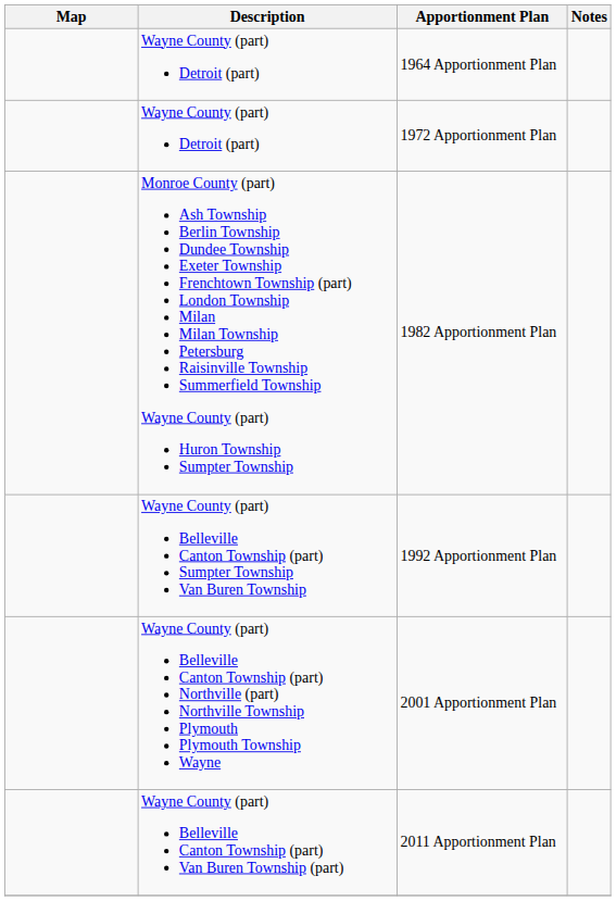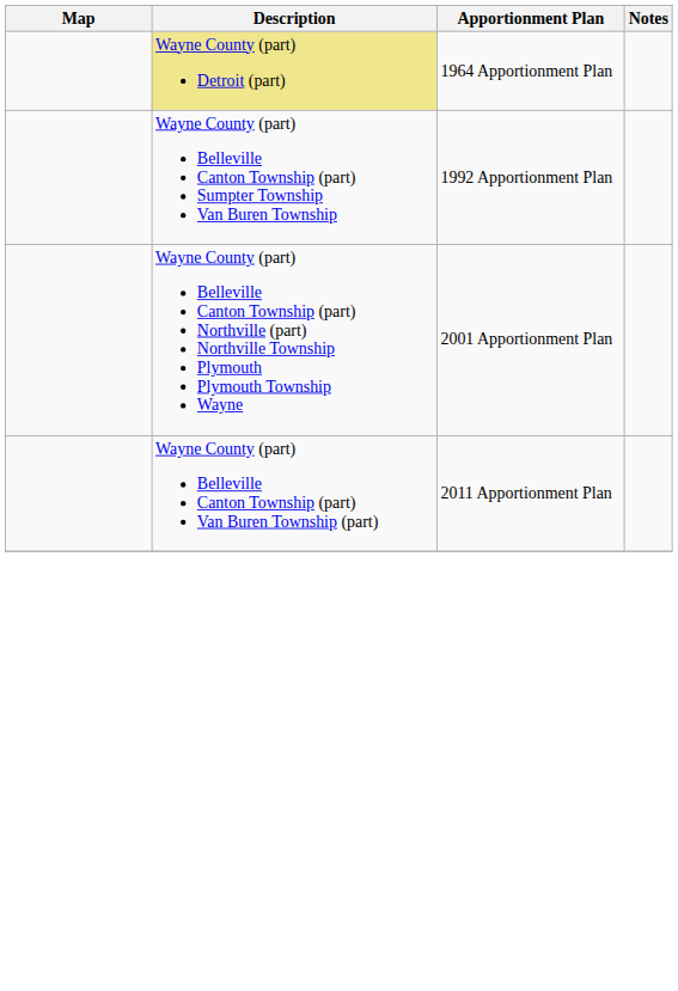 <table class="wikitable sortable">
 <tr>
 <th style="width:100pt;">Map</th>
 <th style="width:200pt;">Description</th>
 <th style="width:130pt;">Apportionment Plan</th>
 <th style="width:15pt;">Notes</th>
 </tr>
 <tr>
 <td></td>
-<td><a href='#'>Wayne County</a> (part)<br><ul><li><a href='#'>Detroit</a> (part)</li></ul></td>
+<td style="background: khaki;"><a href='#'>Wayne County</a> (part)<br><ul><li><a href='#'>Detroit</a> (part)</li></ul></td>
 <td>1964 Apportionment Plan</td>
-<td></td>
-</tr>
-<tr>
-<td></td>
-<td><a href='#'>Wayne County</a> (part)<br><ul><li><a href='#'>Detroit</a> (part)</li></ul></td>
-<td>1972 Apportionment Plan</td>
-<td></td>
-</tr>
-<tr>
-<td></td>
-<td><a href='#'>Monroe County</a> (part)<br><ul><li><a href='#'>Ash Township</a></li><li><a href='#'>Berlin Township</a></li><li><a href='#'>Dundee Township</a></li><li><a href='#'>Exeter Township</a></li><li><a href='#'>Frenchtown Township</a> (part)</li><li><a href='#'>London Township</a></li><li><a href='#'>Milan</a></li><li><a href='#'>Milan Township</a></li><li><a href='#'>Petersburg</a></li><li><a href='#'>Raisinville Township</a></li><li><a href='#'>Summerfield Township</a></li></ul><a href='#'>Wayne County</a> (part)<ul><li><a href='#'>Huron Township</a></li><li><a href='#'>Sumpter Township</a></li></ul></td>
-<td>1982 Apportionment Plan</td>
 <td></td>
 </tr>
 <tr>
 <td></td>
 <td><a href='#'>Wayne County</a> (part)<br><ul><li><a href='#'>Belleville</a></li><li><a href='#'>Canton Township</a> (part)</li><li><a href='#'>Sumpter Township</a></li><li><a href='#'>Van Buren Township</a></li></ul></td>
 <td>1992 Apportionment Plan</td>
 <td></td>
 </tr>
 <tr>
 <td></td>
 <td><a href='#'>Wayne County</a> (part)<br><ul><li><a href='#'>Belleville</a></li><li><a href='#'>Canton Township</a> (part)</li><li><a href='#'>Northville</a> (part)</li><li><a href='#'>Northville Township</a></li><li><a href='#'>Plymouth</a></li><li><a href='#'>Plymouth Township</a></li><li><a href='#'>Wayne</a></li></ul></td>
 <td>2001 Apportionment Plan</td>
 <td></td>
 </tr>
 <tr>
 <td></td>
 <td><a href='#'>Wayne County</a> (part)<br><ul><li><a href='#'>Belleville</a></li><li><a href='#'>Canton Township</a> (part)</li><li><a href='#'>Van Buren Township</a> (part)</li></ul></td>
 <td>2011 Apportionment Plan</td>
 <td></td>
 </tr>
 <tr>
 </tr>
 </table>
